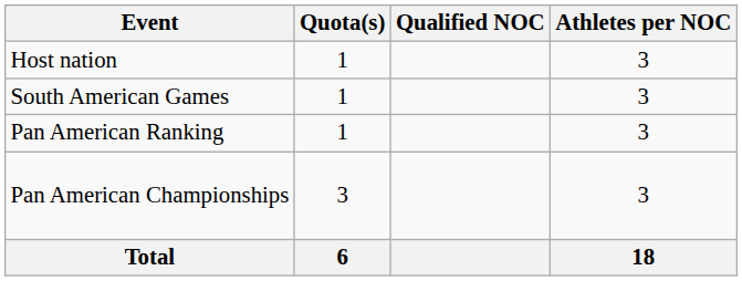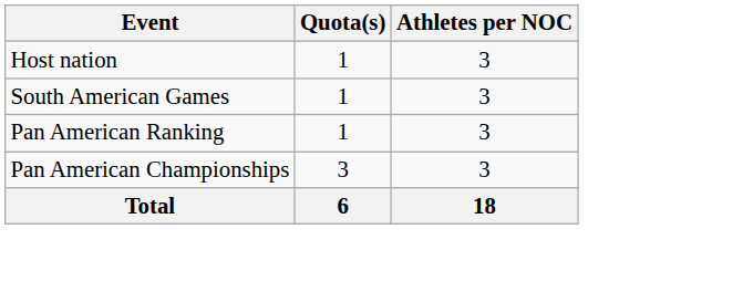 <table class="wikitable">
 <tr>
 <th>Event</th>
 <th>Quota(s)</th>
-<th>Qualified NOC</th>
 <th>Athletes per NOC</th>
 </tr>
 <tr>
 <td>Host nation</td>
 <td style="text-align:center;">1</td>
-<td></td>
 <td align=center>3</td>
 </tr>
 <tr>
 <td>South American Games</td>
 <td style="text-align:center;">1</td>
-<td></td>
 <td align=center>3</td>
 </tr>
 <tr>
 <td>Pan American Ranking</td>
 <td style="text-align:center;">1</td>
-<td></td>
 <td align=center>3</td>
 </tr>
 <tr>
 <td>Pan American Championships</td>
 <td style="text-align:center;">3</td>
-<td><br><br><br></td>
 <td align=center>3</td>
 </tr>
 <tr>
 <th>Total</th>
 <th>6</th>
-<th></th>
 <th>18</th>
 </tr>
 </table>
